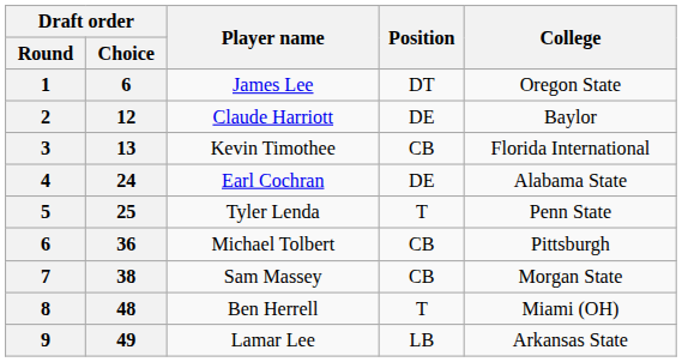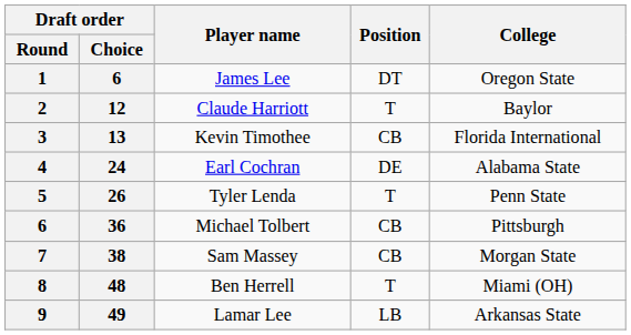 <table class="wikitable" style="font-size:95%; text-align:center">
 <tr>
 <th width="120" colspan="2">Draft order</th>
 <th width="160" rowspan="2">Player name</th>
 <th width="60"  rowspan="2">Position</th>
 <th width="160" rowspan="2">College</th>
 </tr>
 <tr>
 <th>Round</th>
 <th>Choice</th>
 </tr>
 <tr>
 <th>1</th>
 <th>6</th>
 <td><a href='#'>James Lee</a></td>
 <td>DT</td>
 <td>Oregon State</td>
 </tr>
 <tr>
 <th>2</th>
 <th>12</th>
 <td><a href='#'>Claude Harriott</a></td>
-<td>DE</td>
+<td>T</td>
 <td>Baylor</td>
 </tr>
 <tr>
 <th>3</th>
 <th>13</th>
 <td>Kevin Timothee</td>
 <td>CB</td>
 <td>Florida International</td>
 </tr>
 <tr>
 <th>4</th>
 <th>24</th>
 <td><a href='#'>Earl Cochran</a></td>
 <td>DE</td>
 <td>Alabama State</td>
 </tr>
 <tr>
 <th>5</th>
-<th>25</th>
+<th>26</th>
 <td>Tyler Lenda</td>
 <td>T</td>
 <td>Penn State</td>
 </tr>
 <tr>
 <th>6</th>
 <th>36</th>
 <td>Michael Tolbert</td>
 <td>CB</td>
 <td>Pittsburgh</td>
 </tr>
 <tr>
 <th>7</th>
 <th>38</th>
 <td>Sam Massey</td>
 <td>CB</td>
 <td>Morgan State</td>
 </tr>
 <tr>
 <th>8</th>
 <th>48</th>
 <td>Ben Herrell</td>
 <td>T</td>
 <td>Miami (OH)</td>
 </tr>
 <tr>
 <th>9</th>
 <th>49</th>
 <td>Lamar Lee</td>
 <td>LB</td>
 <td>Arkansas State</td>
 </tr>
 </table>
